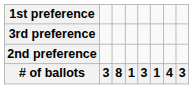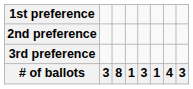 <table class="wikitable">
 <tr>
 <th>1st preference</th>
+<td></td>
+<td></td>
+<td></td>
+<td></td>
+<td></td>
+<td></td>
+<td></td>
+</tr>
+<tr>
+<th>2nd preference</th>
 <td></td>
 <td></td>
 <td></td>
 <td></td>
 <td></td>
 <td></td>
 <td></td>
 </tr>
 <tr>
 <th>3rd preference</th>
 <td></td>
 <td></td>
 <td></td>
 <td></td>
 <td></td>
 <td></td>
 <td></td>
 </tr>
 <tr>
-<th>2nd preference</th>
-<td></td>
-<td></td>
-<td></td>
-<td></td>
-<td></td>
-<td></td>
-<td></td>
-</tr>
-<tr>
 <th># of ballots</th>
 <th>3</th>
 <th>8</th>
 <th>1</th>
 <th>3</th>
 <th>1</th>
 <th>4</th>
 <th>3</th>
 </tr>
 </table>
